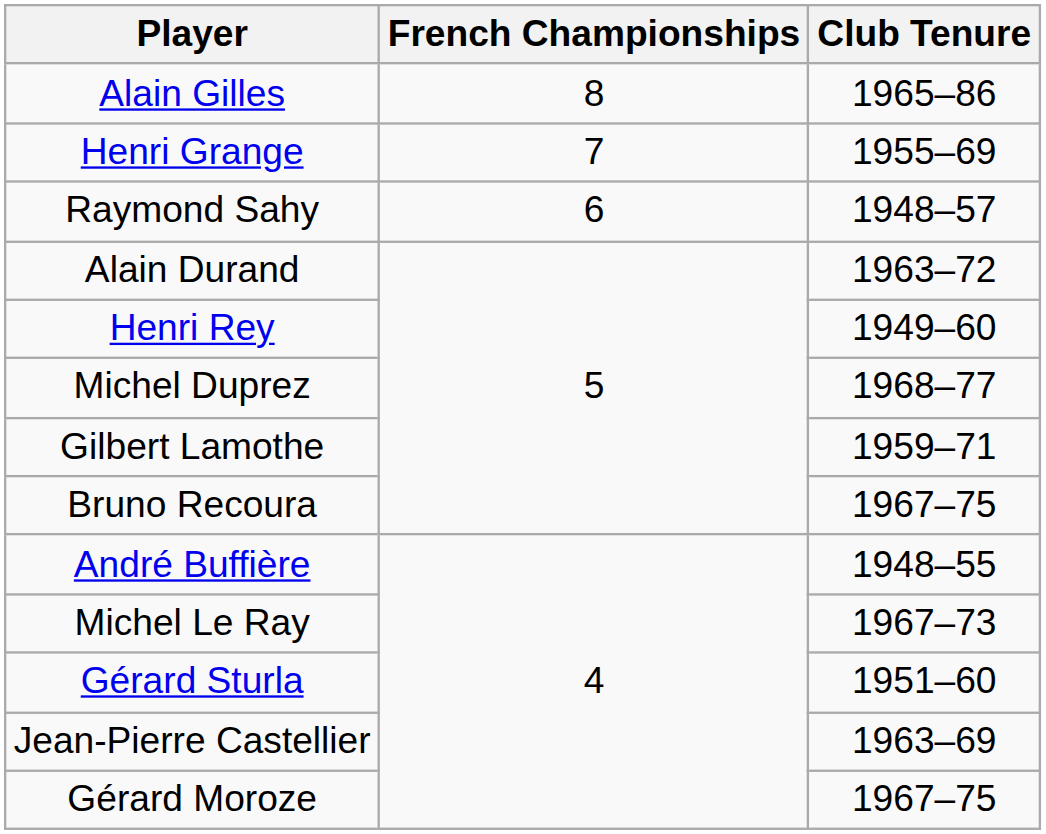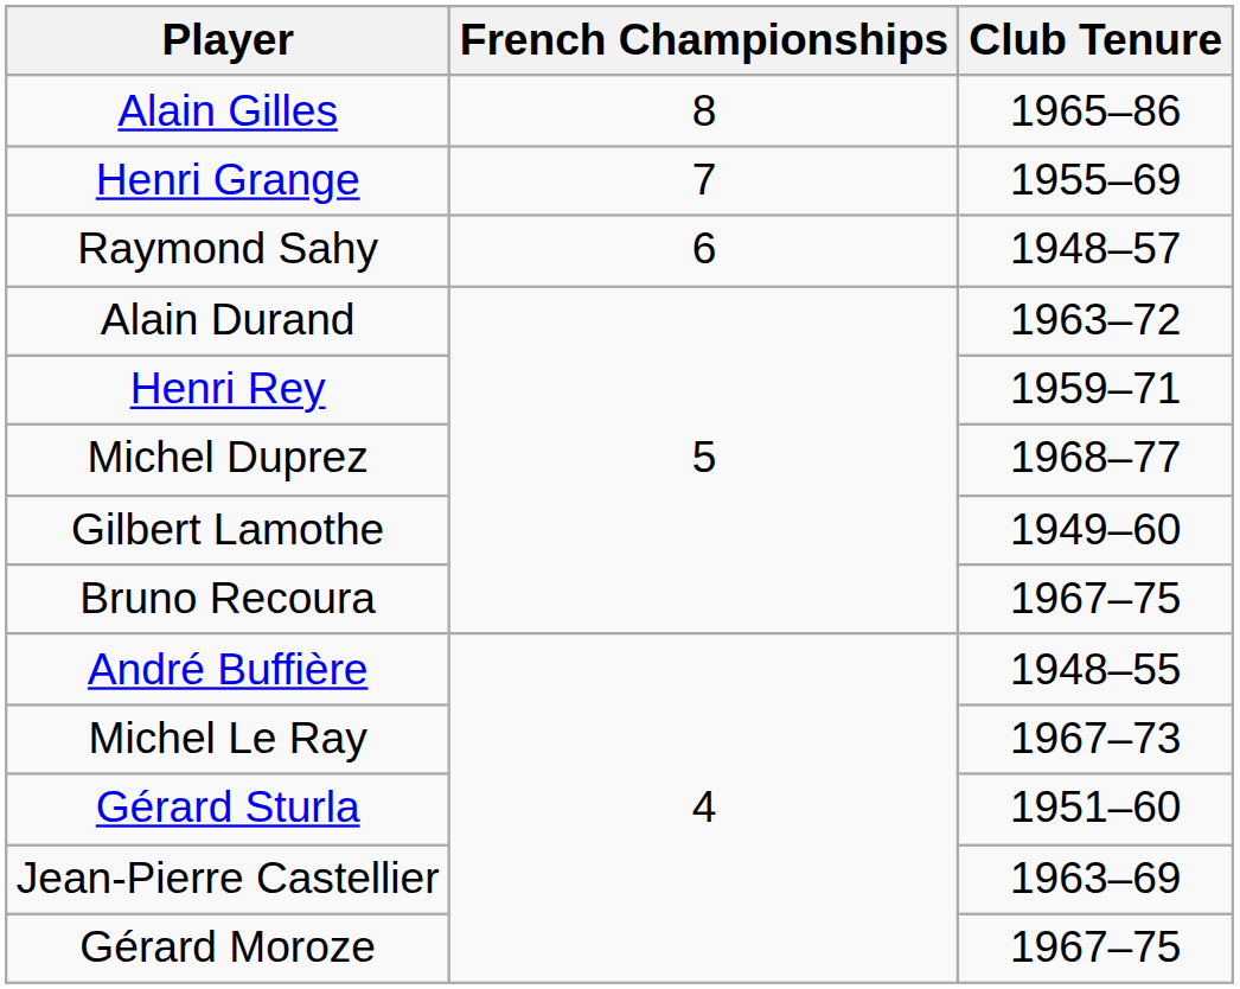 <table class="wikitable alternance sortable centre" style="text-align:center">
 <tr>
 <th scope="col">Player</th>
 <th scope="col">French Championships</th>
 <th scope="col">Club Tenure</th>
 </tr>
 <tr>
 <td> <a href='#'>Alain Gilles</a></td>
 <td>8</td>
 <td>1965–86</td>
 </tr>
 <tr>
 <td> <a href='#'>Henri Grange</a></td>
 <td>7</td>
 <td>1955–69</td>
 </tr>
 <tr>
 <td> Raymond Sahy</td>
 <td>6</td>
 <td>1948–57</td>
 </tr>
 <tr>
 <td> Alain Durand</td>
 <td rowspan="5">5</td>
 <td>1963–72</td>
 </tr>
 <tr>
 <td> <a href='#'>Henri Rey</a></td>
-<td>1949–60</td>
+<td>1959–71</td>
 </tr>
 <tr>
 <td> Michel Duprez</td>
 <td>1968–77</td>
 </tr>
 <tr>
 <td> Gilbert Lamothe</td>
-<td>1959–71</td>
+<td>1949–60</td>
 </tr>
 <tr>
 <td> Bruno Recoura</td>
 <td>1967–75</td>
 </tr>
 <tr>
 <td> <a href='#'>André Buffière</a></td>
 <td rowspan="5">4</td>
 <td>1948–55</td>
 </tr>
 <tr>
 <td> Michel Le Ray</td>
 <td>1967–73</td>
 </tr>
 <tr>
 <td> <a href='#'>Gérard Sturla</a></td>
 <td>1951–60</td>
 </tr>
 <tr>
 <td> Jean-Pierre Castellier</td>
 <td>1963–69</td>
 </tr>
 <tr>
 <td> Gérard Moroze</td>
 <td>1967–75</td>
 </tr>
 </table>
